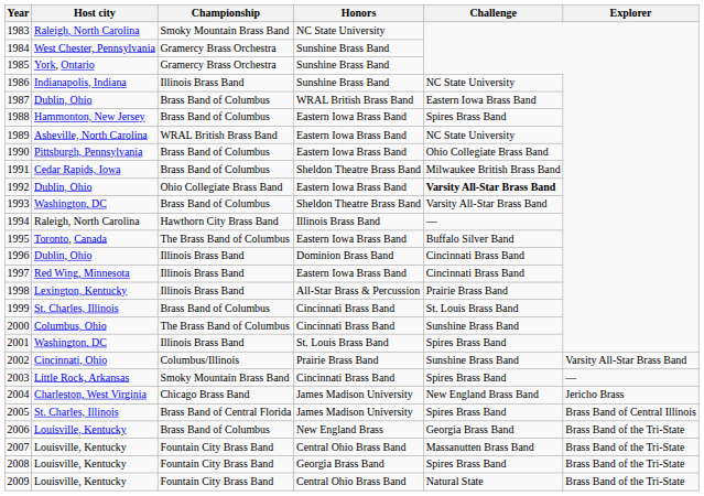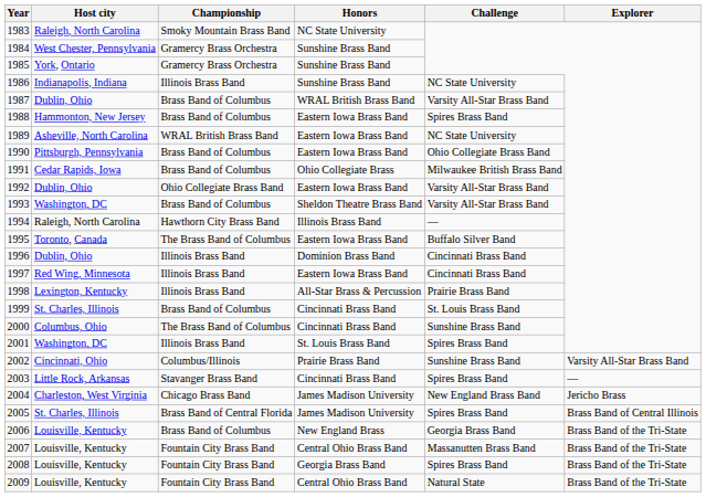 <table class="wikitable">
 <tr>
 <th>Year</th>
 <th>Host city</th>
 <th>Championship</th>
 <th>Honors</th>
 <th>Challenge</th>
 <th>Explorer</th>
 </tr>
 <tr>
 <td>1983</td>
 <td><a href='#'>Raleigh, North Carolina</a></td>
 <td>Smoky Mountain Brass Band</td>
 <td>NC State University</td>
 </tr>
 <tr>
 <td>1984</td>
 <td><a href='#'>West Chester, Pennsylvania</a></td>
 <td>Gramercy Brass Orchestra</td>
 <td>Sunshine Brass Band</td>
 </tr>
 <tr>
 <td>1985</td>
 <td><a href='#'>York</a>, <a href='#'>Ontario</a></td>
 <td>Gramercy Brass Orchestra</td>
 <td>Sunshine Brass Band</td>
 </tr>
 <tr>
 <td>1986</td>
 <td><a href='#'>Indianapolis, Indiana</a></td>
 <td>Illinois Brass Band</td>
 <td>Sunshine Brass Band</td>
 <td>NC State University</td>
 </tr>
 <tr>
 <td>1987</td>
 <td><a href='#'>Dublin, Ohio</a></td>
 <td>Brass Band of Columbus</td>
 <td>WRAL British Brass Band</td>
-<td>Eastern Iowa Brass Band</td>
+<td>Varsity All-Star Brass Band</td>
 </tr>
 <tr>
 <td>1988</td>
 <td><a href='#'>Hammonton, New Jersey</a></td>
 <td>Brass Band of Columbus</td>
 <td>Eastern Iowa Brass Band</td>
 <td>Spires Brass Band</td>
 </tr>
 <tr>
 <td>1989</td>
 <td><a href='#'>Asheville, North Carolina</a></td>
 <td>WRAL British Brass Band</td>
 <td>Eastern Iowa Brass Band</td>
 <td>NC State University</td>
 </tr>
 <tr>
 <td>1990</td>
 <td><a href='#'>Pittsburgh, Pennsylvania</a></td>
 <td>Brass Band of Columbus</td>
 <td>Eastern Iowa Brass Band</td>
 <td>Ohio Collegiate Brass Band</td>
 </tr>
 <tr>
 <td>1991</td>
 <td><a href='#'>Cedar Rapids, Iowa</a></td>
 <td>Brass Band of Columbus</td>
-<td>Sheldon Theatre Brass Band</td>
+<td>Ohio Collegiate Brass</td>
 <td>Milwaukee British Brass Band</td>
 </tr>
 <tr>
 <td>1992</td>
 <td><a href='#'>Dublin, Ohio</a></td>
 <td>Ohio Collegiate Brass Band</td>
 <td>Eastern Iowa Brass Band</td>
-<td><strong>Varsity All-Star Brass Band</strong></td>
+<td>Varsity All-Star Brass Band</td>
 </tr>
 <tr>
 <td>1993</td>
 <td><a href='#'>Washington, DC</a></td>
 <td>Brass Band of Columbus</td>
 <td>Sheldon Theatre Brass Band</td>
 <td>Varsity All-Star Brass Band</td>
 </tr>
 <tr>
 <td>1994</td>
 <td>Raleigh, North Carolina</td>
 <td>Hawthorn City Brass Band</td>
 <td>Illinois Brass Band</td>
 <td>—</td>
 </tr>
 <tr>
 <td>1995</td>
 <td><a href='#'>Toronto</a>, <a href='#'>Canada</a></td>
 <td>The Brass Band of Columbus</td>
 <td>Eastern Iowa Brass Band</td>
 <td>Buffalo Silver Band</td>
 </tr>
 <tr>
 <td>1996</td>
 <td><a href='#'>Dublin, Ohio</a></td>
 <td>Illinois Brass Band</td>
 <td>Dominion Brass Band</td>
 <td>Cincinnati Brass Band</td>
 </tr>
 <tr>
 <td>1997</td>
 <td><a href='#'>Red Wing, Minnesota</a></td>
 <td>Illinois Brass Band</td>
 <td>Eastern Iowa Brass Band</td>
 <td>Cincinnati Brass Band</td>
 </tr>
 <tr>
 <td>1998</td>
 <td><a href='#'>Lexington, Kentucky</a></td>
 <td>Illinois Brass Band</td>
 <td>All-Star Brass & Percussion</td>
 <td>Prairie Brass Band</td>
 </tr>
 <tr>
 <td>1999</td>
 <td><a href='#'>St. Charles, Illinois</a></td>
 <td>Brass Band of Columbus</td>
 <td>Cincinnati Brass Band</td>
 <td>St. Louis Brass Band</td>
 </tr>
 <tr>
 <td>2000</td>
 <td><a href='#'>Columbus, Ohio</a></td>
 <td>The Brass Band of Columbus</td>
 <td>Cincinnati Brass Band</td>
 <td>Sunshine Brass Band</td>
 </tr>
 <tr>
 <td>2001</td>
 <td><a href='#'>Washington, DC</a></td>
 <td>Illinois Brass Band</td>
 <td>St. Louis Brass Band</td>
 <td>Spires Brass Band</td>
 </tr>
 <tr>
 <td>2002</td>
 <td><a href='#'>Cincinnati, Ohio</a></td>
 <td>Columbus/Illinois</td>
 <td>Prairie Brass Band</td>
 <td>Sunshine Brass Band</td>
 <td>Varsity All-Star Brass Band</td>
 </tr>
 <tr>
 <td>2003</td>
 <td><a href='#'>Little Rock, Arkansas</a></td>
-<td>Smoky Mountain Brass Band</td>
+<td>Stavanger Brass Band</td>
 <td>Cincinnati Brass Band</td>
 <td>Spires Brass Band</td>
 <td>—</td>
 </tr>
 <tr>
 <td>2004</td>
 <td><a href='#'>Charleston, West Virginia</a></td>
 <td>Chicago Brass Band</td>
 <td>James Madison University</td>
 <td>New England Brass Band</td>
 <td>Jericho Brass</td>
 </tr>
 <tr>
 <td>2005</td>
 <td><a href='#'>St. Charles, Illinois</a></td>
 <td>Brass Band of Central Florida</td>
 <td>James Madison University</td>
 <td>Spires Brass Band</td>
 <td>Brass Band of Central Illinois</td>
 </tr>
 <tr>
 <td>2006</td>
 <td><a href='#'>Louisville, Kentucky</a></td>
 <td>Brass Band of Columbus</td>
 <td>New England Brass</td>
 <td>Georgia Brass Band</td>
 <td>Brass Band of the Tri-State</td>
 </tr>
 <tr>
 <td>2007</td>
 <td>Louisville, Kentucky</td>
 <td>Fountain City Brass Band</td>
 <td>Central Ohio Brass Band</td>
 <td>Massanutten Brass Band</td>
 <td>Brass Band of the Tri-State</td>
 </tr>
 <tr>
 <td>2008</td>
 <td>Louisville, Kentucky</td>
 <td>Fountain City Brass Band</td>
 <td>Georgia Brass Band</td>
 <td>Spires Brass Band</td>
 <td>Brass Band of the Tri-State</td>
 </tr>
 <tr>
 <td>2009</td>
 <td>Louisville, Kentucky</td>
 <td>Fountain City Brass Band</td>
 <td>Central Ohio Brass Band</td>
 <td>Natural State</td>
 <td>Brass Band of the Tri-State</td>
 </tr>
 </table>
